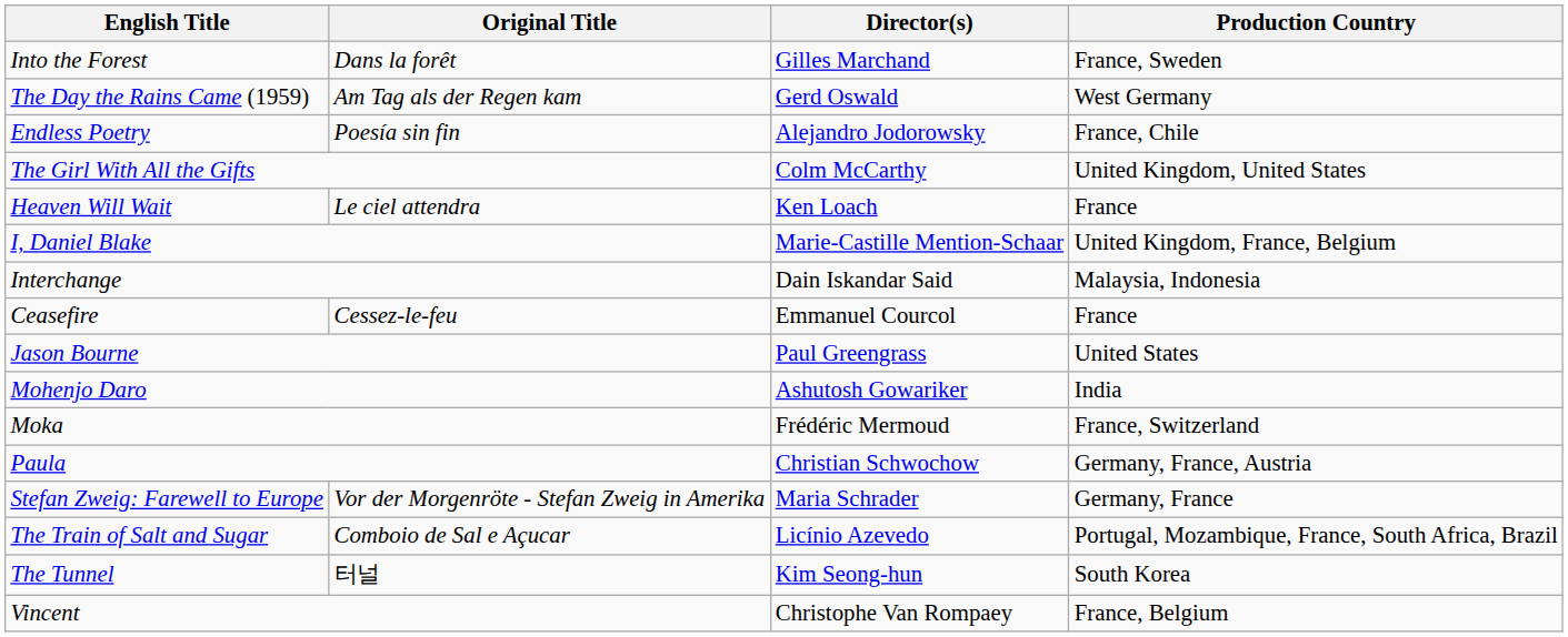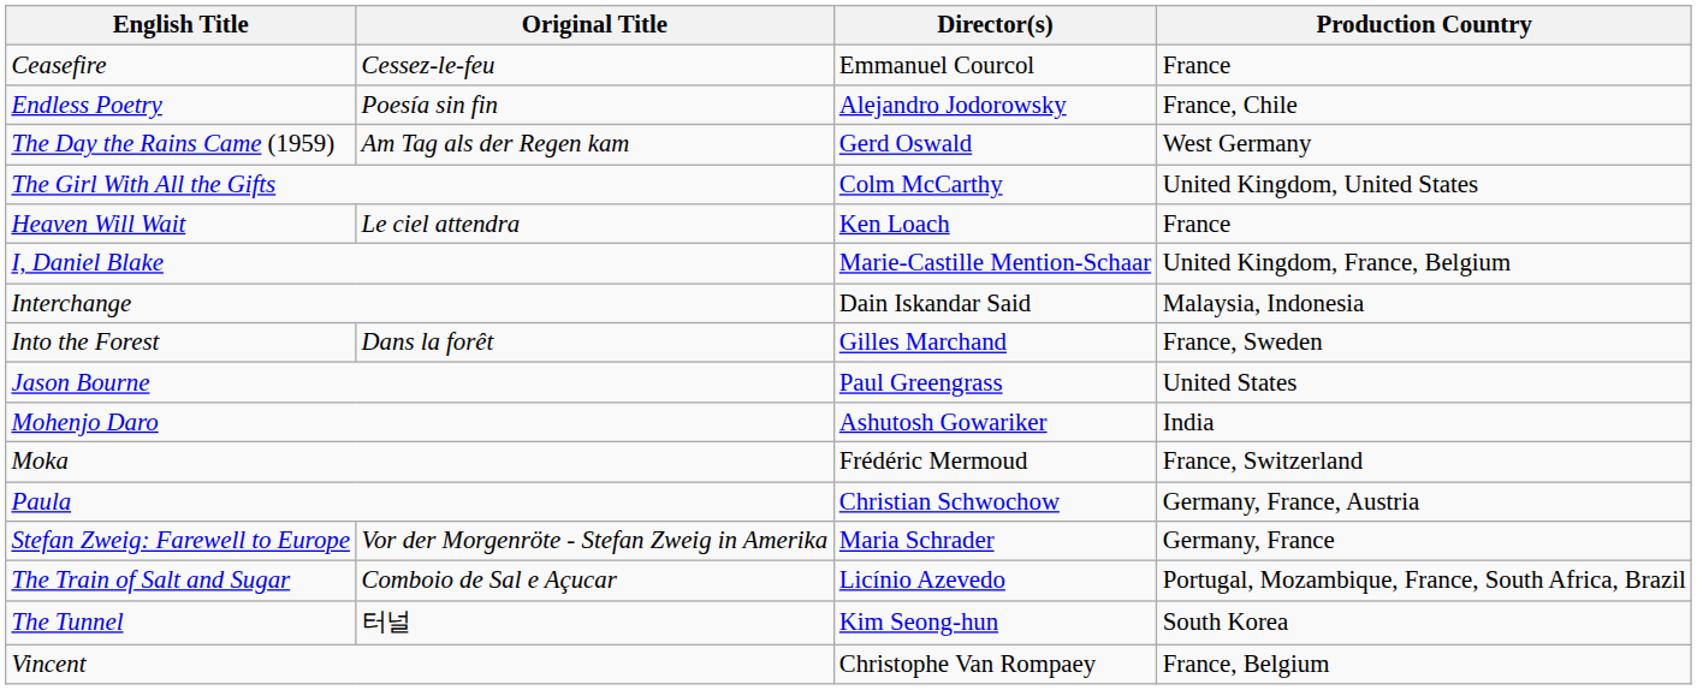 <table class="wikitable">
 <tr>
 <th>English Title</th>
 <th>Original Title</th>
 <th>Director(s)</th>
 <th>Production Country</th>
 </tr>
 <tr>
-<td><em>Into the Forest</em></td>
-<td><em>Dans la forêt</em></td>
-<td><a href='#'>Gilles Marchand</a></td>
-<td>France, Sweden</td>
+<td><em>Ceasefire</em></td>
+<td><em>Cessez-le-feu</em></td>
+<td>Emmanuel Courcol</td>
+<td>France</td>
+</tr>
+<tr>
+<td><em><a href='#'>Endless Poetry</a></em></td>
+<td><em>Poesía sin fin</em></td>
+<td><a href='#'>Alejandro Jodorowsky</a></td>
+<td>France, Chile</td>
 </tr>
 <tr>
 <td><em><a href='#'>The Day the Rains Came</a></em> (1959)</td>
 <td><em>Am Tag als der Regen kam</em></td>
 <td><a href='#'>Gerd Oswald</a></td>
 <td>West Germany</td>
-</tr>
-<tr>
-<td><em><a href='#'>Endless Poetry</a></em></td>
-<td><em>Poesía sin fin</em></td>
-<td><a href='#'>Alejandro Jodorowsky</a></td>
-<td>France, Chile</td>
 </tr>
 <tr>
 <td colspan="2"><em><a href='#'>The Girl With All the Gifts</a></em></td>
 <td><a href='#'>Colm McCarthy</a></td>
 <td>United Kingdom, United States</td>
 </tr>
 <tr>
 <td><em><a href='#'>Heaven Will Wait</a></em></td>
 <td><em>Le ciel attendra</em></td>
 <td><a href='#'>Ken Loach</a></td>
 <td>France</td>
 </tr>
 <tr>
 <td colspan="2"><em><a href='#'>I, Daniel Blake</a></em></td>
 <td><a href='#'>Marie-Castille Mention-Schaar</a></td>
 <td>United Kingdom, France, Belgium</td>
 </tr>
 <tr>
 <td colspan="2"><em>Interchange</em></td>
 <td>Dain Iskandar Said</td>
 <td>Malaysia, Indonesia</td>
 </tr>
 <tr>
-<td><em>Ceasefire</em></td>
-<td><em>Cessez-le-feu</em></td>
-<td>Emmanuel Courcol</td>
-<td>France</td>
+<td><em>Into the Forest</em></td>
+<td><em>Dans la forêt</em></td>
+<td><a href='#'>Gilles Marchand</a></td>
+<td>France, Sweden</td>
 </tr>
 <tr>
 <td colspan="2"><em><a href='#'>Jason Bourne</a></em></td>
 <td><a href='#'>Paul Greengrass</a></td>
 <td>United States</td>
 </tr>
 <tr>
 <td colspan="2"><em><a href='#'>Mohenjo Daro</a></em></td>
 <td><a href='#'>Ashutosh Gowariker</a></td>
 <td>India</td>
 </tr>
 <tr>
 <td colspan="2"><em>Moka</em></td>
 <td>Frédéric Mermoud</td>
 <td>France, Switzerland</td>
 </tr>
 <tr>
 <td colspan="2"><em><a href='#'>Paula</a></em></td>
 <td><a href='#'>Christian Schwochow</a></td>
 <td>Germany, France, Austria</td>
 </tr>
 <tr>
 <td><em><a href='#'>Stefan Zweig: Farewell to Europe</a></em></td>
 <td><em>Vor der Morgenröte - Stefan Zweig in Amerika</em></td>
 <td><a href='#'>Maria Schrader</a></td>
 <td>Germany, France</td>
 </tr>
 <tr>
 <td><em><a href='#'>The Train of Salt and Sugar</a></em></td>
 <td><em>Comboio de Sal e Açucar</em></td>
 <td><a href='#'>Licínio Azevedo</a></td>
 <td>Portugal, Mozambique, France, South Africa, Brazil</td>
 </tr>
 <tr>
 <td><em><a href='#'>The Tunnel</a></em></td>
 <td>터널</td>
 <td><a href='#'>Kim Seong-hun</a></td>
 <td>South Korea</td>
 </tr>
 <tr>
 <td colspan="2"><em>Vincent</em></td>
 <td>Christophe Van Rompaey</td>
 <td>France, Belgium</td>
 </tr>
 </table>
